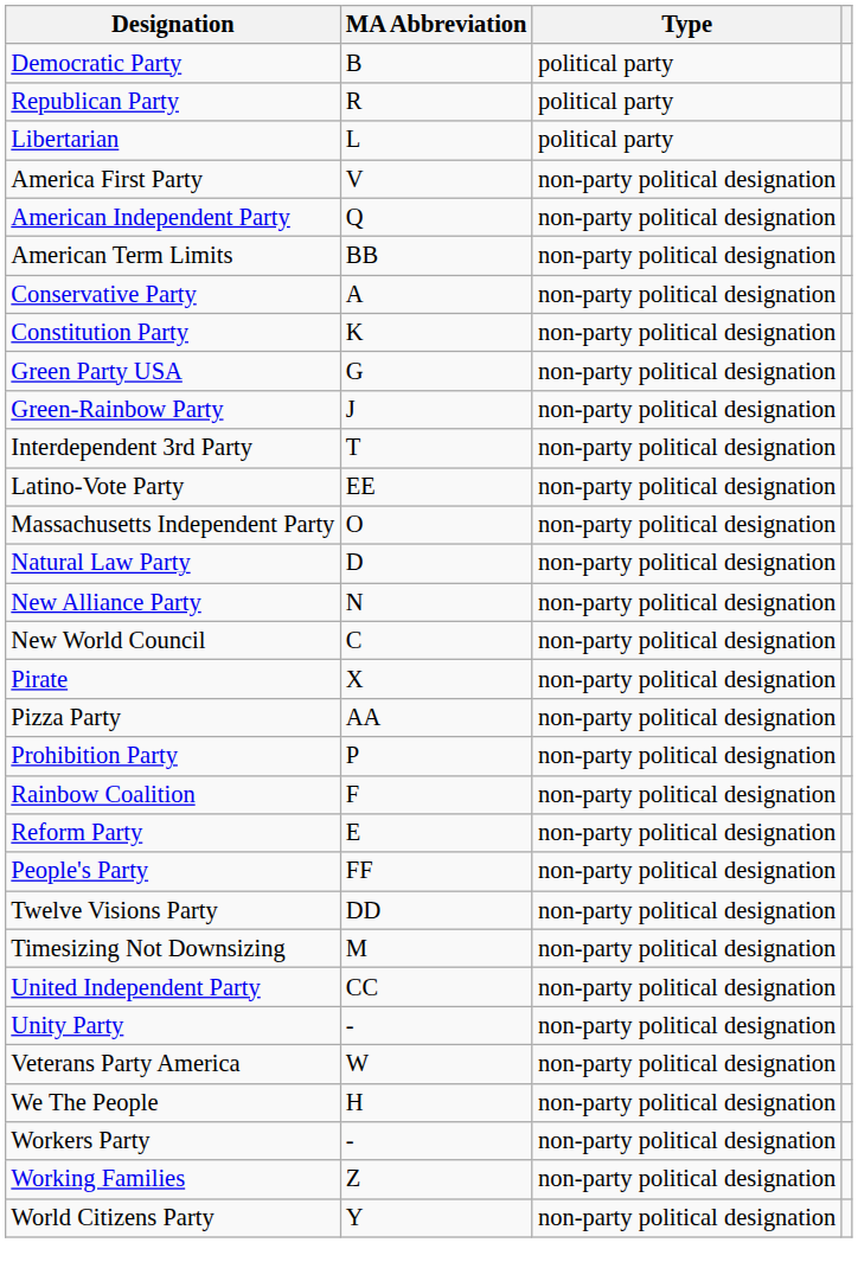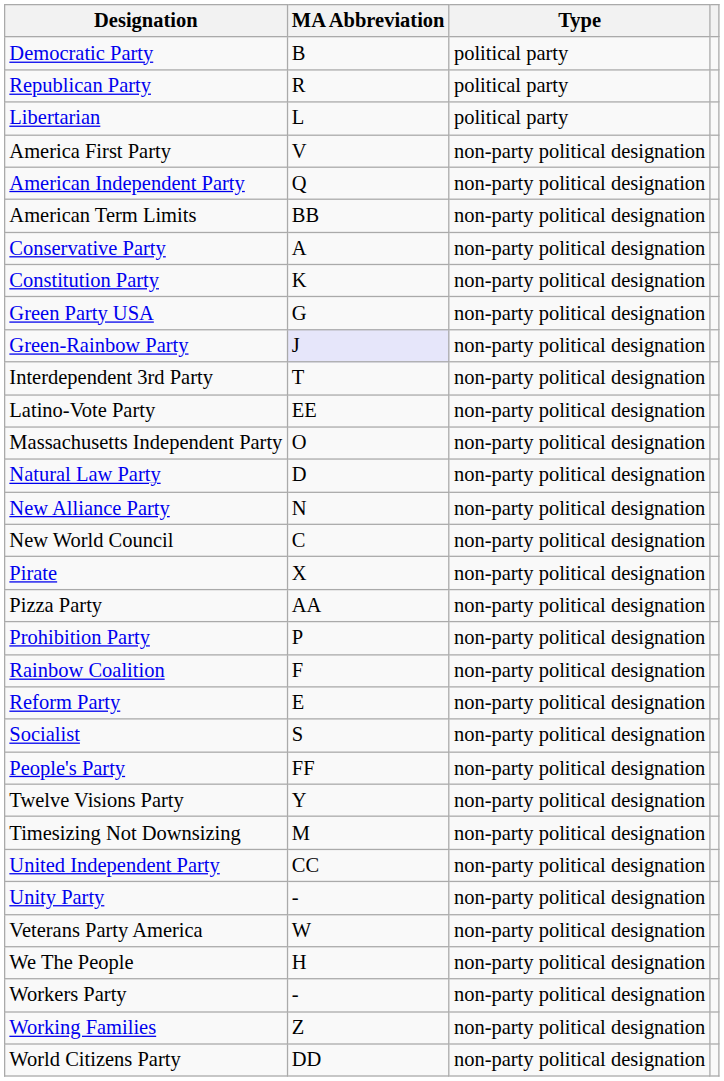 <table class="wikitable">
 <tr>
 <th>Designation</th>
 <th>MA Abbreviation</th>
 <th>Type</th>
 <th></th>
 </tr>
 <tr>
 <td><a href='#'>Democratic Party</a></td>
 <td>B</td>
 <td>political party</td>
 <td></td>
 </tr>
 <tr>
 <td><a href='#'>Republican Party</a></td>
 <td>R</td>
 <td>political party</td>
 <td></td>
 </tr>
 <tr>
 <td><a href='#'>Libertarian</a></td>
 <td>L</td>
 <td>political party</td>
 <td></td>
 </tr>
 <tr>
 <td>America First Party</td>
 <td>V</td>
 <td>non-party political designation</td>
 <td></td>
 </tr>
 <tr>
 <td><a href='#'>American Independent Party</a></td>
 <td>Q</td>
 <td>non-party political designation</td>
 <td></td>
 </tr>
 <tr>
 <td>American Term Limits</td>
 <td>BB</td>
 <td>non-party political designation</td>
 <td></td>
 </tr>
 <tr>
 <td><a href='#'>Conservative Party</a></td>
 <td>A</td>
 <td>non-party political designation</td>
 <td></td>
 </tr>
 <tr>
 <td><a href='#'>Constitution Party</a></td>
 <td>K</td>
 <td>non-party political designation</td>
 <td></td>
 </tr>
 <tr>
 <td><a href='#'>Green Party USA</a></td>
 <td>G</td>
 <td>non-party political designation</td>
 <td></td>
 </tr>
 <tr>
 <td><a href='#'>Green-Rainbow Party</a></td>
-<td>J</td>
+<td style="background: lavender;">J</td>
 <td>non-party political designation</td>
 <td></td>
 </tr>
 <tr>
 <td>Interdependent 3rd Party</td>
 <td>T</td>
 <td>non-party political designation</td>
 <td></td>
 </tr>
 <tr>
 <td>Latino-Vote Party</td>
 <td>EE</td>
 <td>non-party political designation</td>
 <td></td>
 </tr>
 <tr>
 <td>Massachusetts Independent Party</td>
 <td>O</td>
 <td>non-party political designation</td>
 <td></td>
 </tr>
 <tr>
 <td><a href='#'>Natural Law Party</a></td>
 <td>D</td>
 <td>non-party political designation</td>
 <td></td>
 </tr>
 <tr>
 <td><a href='#'>New Alliance Party</a></td>
 <td>N</td>
 <td>non-party political designation</td>
 <td></td>
 </tr>
 <tr>
 <td>New World Council</td>
 <td>C</td>
 <td>non-party political designation</td>
 <td></td>
 </tr>
 <tr>
 <td><a href='#'>Pirate</a></td>
 <td>X</td>
 <td>non-party political designation</td>
 <td></td>
 </tr>
 <tr>
 <td>Pizza Party</td>
 <td>AA</td>
 <td>non-party political designation</td>
 <td></td>
 </tr>
 <tr>
 <td><a href='#'>Prohibition Party</a></td>
 <td>P</td>
 <td>non-party political designation</td>
 <td></td>
 </tr>
 <tr>
 <td><a href='#'>Rainbow Coalition</a></td>
 <td>F</td>
 <td>non-party political designation</td>
 <td></td>
 </tr>
 <tr>
 <td><a href='#'>Reform Party</a></td>
 <td>E</td>
 <td>non-party political designation</td>
 <td></td>
 </tr>
 <tr>
+<td><a href='#'>Socialist</a></td>
+<td>S</td>
+<td>non-party political designation</td>
+<td></td>
+</tr>
+<tr>
 <td><a href='#'>People's Party</a></td>
 <td>FF</td>
 <td>non-party political designation</td>
 <td></td>
 </tr>
 <tr>
 <td>Twelve Visions Party</td>
-<td>DD</td>
+<td>Y</td>
 <td>non-party political designation</td>
 <td></td>
 </tr>
 <tr>
 <td>Timesizing Not Downsizing</td>
 <td>M</td>
 <td>non-party political designation</td>
 <td></td>
 </tr>
 <tr>
 <td><a href='#'>United Independent Party</a></td>
 <td>CC</td>
 <td>non-party political designation</td>
 <td></td>
 </tr>
 <tr>
 <td><a href='#'>Unity Party</a></td>
 <td>-</td>
 <td>non-party political designation</td>
 <td></td>
 </tr>
 <tr>
 <td>Veterans Party America</td>
 <td>W</td>
 <td>non-party political designation</td>
 <td></td>
 </tr>
 <tr>
 <td>We The People</td>
 <td>H</td>
 <td>non-party political designation</td>
 <td></td>
 </tr>
 <tr>
 <td>Workers Party</td>
 <td>-</td>
 <td>non-party political designation</td>
 <td></td>
 </tr>
 <tr>
 <td><a href='#'>Working Families</a></td>
 <td>Z</td>
 <td>non-party political designation</td>
 <td></td>
 </tr>
 <tr>
 <td>World Citizens Party</td>
-<td>Y</td>
+<td>DD</td>
 <td>non-party political designation</td>
 <td></td>
 </tr>
 </table>
